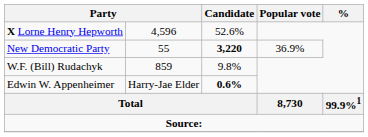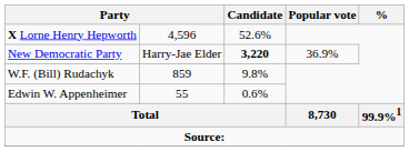 <table class="wikitable">
 <tr>
 <th colspan="2">Party</th>
 <th>Candidate</th>
 <th>Popular vote</th>
 <th>%</th>
 </tr>
 <tr>
 <td> <strong>X</strong> <a href='#'>Lorne Henry Hepworth</a></td>
 <td align=center>4,596</td>
 <td align=center>52.6%</td>
 </tr>
 <tr>
 <td><a href='#'>New Democratic Party</a></td>
-<td align=center>55</td>
+<td>Harry-Jae Elder</td>
 <td align=center><strong>3,220</strong></td>
 <td align=center>36.9%</td>
 </tr>
 <tr>
 <td>W.F. (Bill) Rudachyk</td>
 <td align=center>859</td>
 <td align=center>9.8%</td>
 </tr>
 <tr>
 <td>Edwin W. Appenheimer</td>
-<td>Harry-Jae Elder</td>
-<td align=center><strong>0.6%</strong></td>
+<td align=center>55</td>
+<td align=center>0.6%</td>
 </tr>
 <tr>
 <th colspan=3>Total</th>
 <th>8,730</th>
 <th>99.9%<sup>1</sup></th>
 </tr>
 <tr>
 <td align="center" colspan=5><strong>Source:</strong> </td>
 </tr>
 <tr>
 </tr>
 </table>
